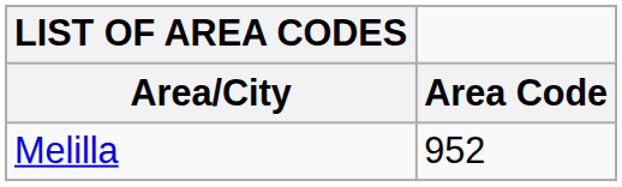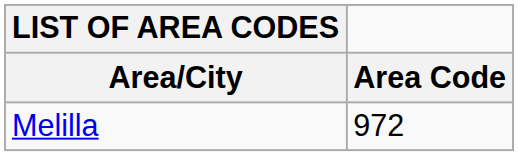 <table class="wikitable" border=1>
 <tr>
 <th>LIST OF AREA CODES</th>
 </tr>
 <tr>
 <th>Area/City</th>
 <th>Area Code</th>
 </tr>
 <tr>
 <td><a href='#'>Melilla</a></td>
-<td>952</td>
+<td>972</td>
 </tr>
 </table>
